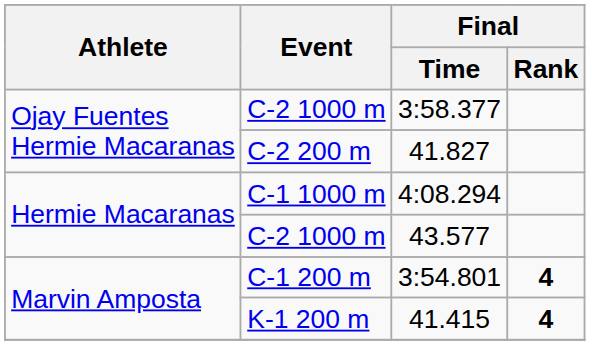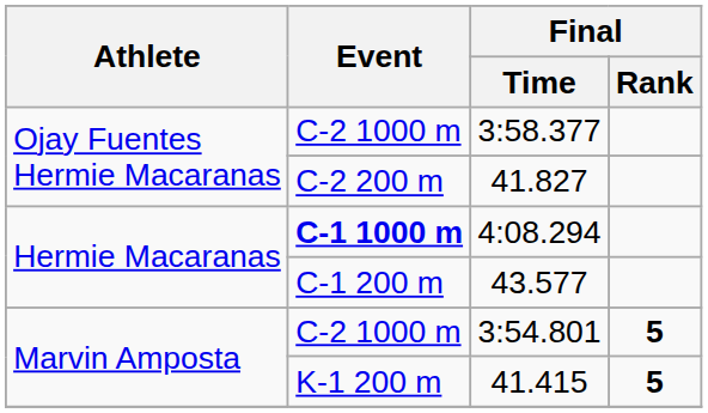 <table class=wikitable style="font-size:90%">
 <tr>
 <th rowspan=2>Athlete</th>
 <th rowspan=2>Event</th>
 <th colspan=2>Final</th>
 </tr>
 <tr>
 <th>Time</th>
 <th>Rank</th>
 </tr>
 <tr>
 <td rowspan=2><a href='#'>Ojay Fuentes</a> <br> <a href='#'>Hermie Macaranas</a></td>
 <td><a href='#'>C-2 1000 m</a></td>
 <td align=center>3:58.377</td>
 <td align=center></td>
 </tr>
 <tr>
 <td><a href='#'>C-2 200 m</a></td>
 <td align=center>41.827</td>
 <td align=center></td>
 </tr>
 <tr>
 <td rowspan=2><a href='#'>Hermie Macaranas</a></td>
-<td><a href='#'>C-1 1000 m</a></td>
+<td><strong><a href='#'>C-1 1000 m</a></strong></td>
 <td align=center>4:08.294</td>
 <td align=center></td>
 </tr>
 <tr>
-<td><a href='#'>C-2 1000 m</a></td>
+<td><a href='#'>C-1 200 m</a></td>
 <td align=center>43.577</td>
 <td align=center></td>
 </tr>
 <tr>
 <td rowspan=2><a href='#'>Marvin Amposta</a></td>
-<td><a href='#'>C-1 200 m</a></td>
+<td><a href='#'>C-2 1000 m</a></td>
 <td align=center>3:54.801</td>
-<td align=center><strong>4</strong></td>
+<td align=center><strong>5</strong></td>
 </tr>
 <tr>
 <td><a href='#'>K-1 200 m</a></td>
 <td align=center>41.415</td>
-<td align=center><strong>4</strong></td>
+<td align=center><strong>5</strong></td>
 </tr>
 <tr>
 </tr>
 </table>
